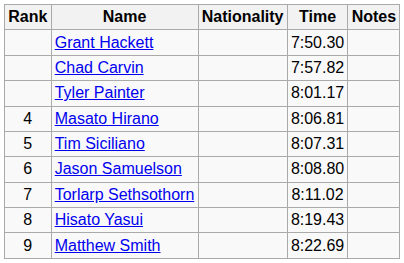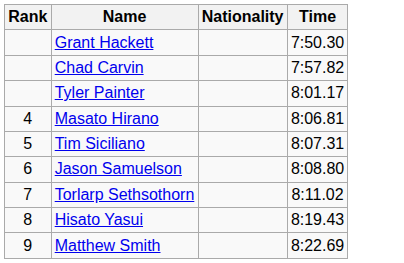 <table class="wikitable sortable" style="text-align:center">
 <tr>
 <th>Rank</th>
 <th>Name</th>
 <th>Nationality</th>
 <th>Time</th>
-<th>Notes</th>
 </tr>
 <tr>
 <td></td>
 <td align=left><a href='#'>Grant Hackett</a></td>
 <td align=left></td>
 <td>7:50.30</td>
-<td></td>
 </tr>
 <tr>
 <td></td>
 <td align=left><a href='#'>Chad Carvin</a></td>
 <td align=left></td>
 <td>7:57.82</td>
-<td></td>
 </tr>
 <tr>
 <td></td>
 <td align=left><a href='#'>Tyler Painter</a></td>
 <td align=left></td>
 <td>8:01.17</td>
-<td></td>
 </tr>
 <tr>
 <td>4</td>
 <td align=left><a href='#'>Masato Hirano</a></td>
 <td align=left></td>
 <td>8:06.81</td>
-<td></td>
 </tr>
 <tr>
 <td>5</td>
 <td align=left><a href='#'>Tim Siciliano</a></td>
 <td align=left></td>
 <td>8:07.31</td>
-<td></td>
 </tr>
 <tr>
 <td>6</td>
 <td align=left><a href='#'>Jason Samuelson</a></td>
 <td align=left></td>
 <td>8:08.80</td>
-<td></td>
 </tr>
 <tr>
 <td>7</td>
 <td align=left><a href='#'>Torlarp Sethsothorn</a></td>
 <td align=left></td>
 <td>8:11.02</td>
-<td></td>
 </tr>
 <tr>
 <td>8</td>
 <td align=left><a href='#'>Hisato Yasui</a></td>
 <td align=left></td>
 <td>8:19.43</td>
-<td></td>
 </tr>
 <tr>
 <td>9</td>
 <td align=left><a href='#'>Matthew Smith</a></td>
 <td align=left></td>
 <td>8:22.69</td>
-<td></td>
 </tr>
 </table>
